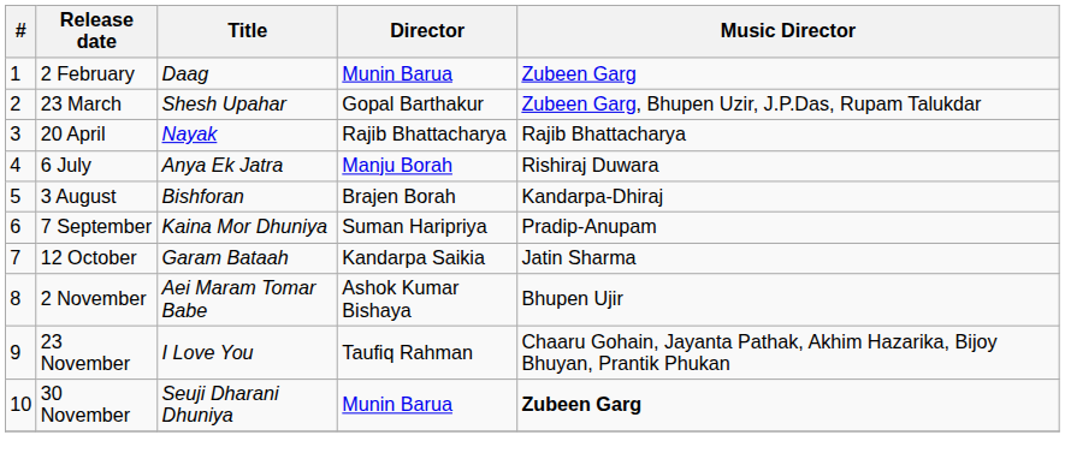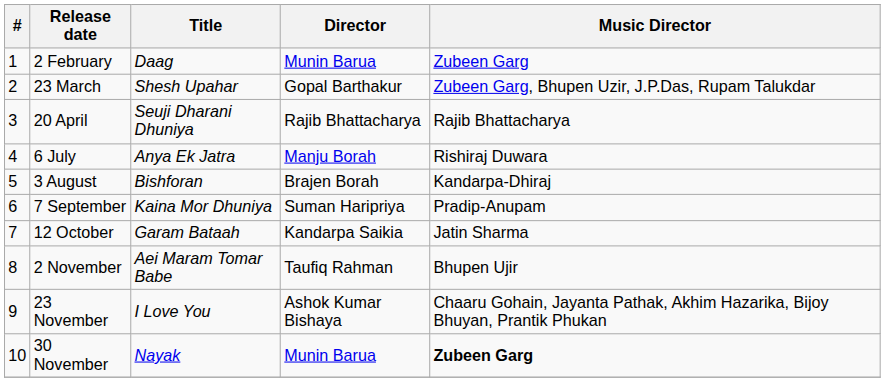 <table class="wikitable" border="0">
 <tr>
 <th>#</th>
 <th>Release date</th>
 <th>Title</th>
 <th>Director</th>
 <th>Music Director</th>
 </tr>
 <tr>
 <td>1</td>
 <td>2 February</td>
 <td><em>Daag</em></td>
 <td><a href='#'>Munin Barua</a></td>
 <td><a href='#'>Zubeen Garg</a></td>
 </tr>
 <tr>
 <td>2</td>
 <td>23 March</td>
 <td><em>Shesh Upahar</em></td>
 <td>Gopal Barthakur</td>
 <td><a href='#'>Zubeen Garg</a>, Bhupen Uzir, J.P.Das, Rupam Talukdar</td>
 </tr>
 <tr>
 <td>3</td>
 <td>20 April</td>
-<td><em><a href='#'>Nayak</a></em></td>
+<td><em>Seuji Dharani Dhuniya</em></td>
 <td>Rajib Bhattacharya</td>
 <td>Rajib Bhattacharya</td>
 </tr>
 <tr>
 <td>4</td>
 <td>6 July</td>
 <td><em>Anya Ek Jatra</em></td>
 <td><a href='#'>Manju Borah</a></td>
 <td>Rishiraj Duwara</td>
 </tr>
 <tr>
 <td>5</td>
 <td>3 August</td>
 <td><em>Bishforan</em></td>
 <td>Brajen Borah</td>
 <td>Kandarpa-Dhiraj</td>
 </tr>
 <tr>
 <td>6</td>
 <td>7 September</td>
 <td><em>Kaina Mor Dhuniya</em></td>
 <td>Suman Haripriya</td>
 <td>Pradip-Anupam</td>
 </tr>
 <tr>
 <td>7</td>
 <td>12 October</td>
 <td><em>Garam Bataah</em></td>
 <td>Kandarpa Saikia</td>
 <td>Jatin Sharma</td>
 </tr>
 <tr>
 <td>8</td>
 <td>2 November</td>
 <td><em>Aei Maram Tomar Babe</em></td>
-<td>Ashok Kumar Bishaya</td>
+<td>Taufiq Rahman</td>
 <td>Bhupen Ujir</td>
 </tr>
 <tr>
 <td>9</td>
 <td>23 November</td>
 <td><em>I Love You</em></td>
-<td>Taufiq Rahman</td>
+<td>Ashok Kumar Bishaya</td>
 <td>Chaaru Gohain, Jayanta Pathak, Akhim Hazarika, Bijoy Bhuyan, Prantik Phukan</td>
 </tr>
 <tr>
 <td>10</td>
 <td>30 November</td>
-<td><em>Seuji Dharani Dhuniya</em></td>
+<td><em><a href='#'>Nayak</a></em></td>
 <td><a href='#'>Munin Barua</a></td>
 <td><strong>Zubeen Garg</strong></td>
 </tr>
 <tr>
 </tr>
 </table>
